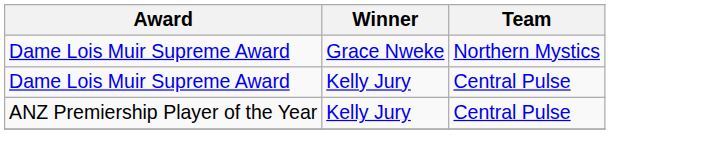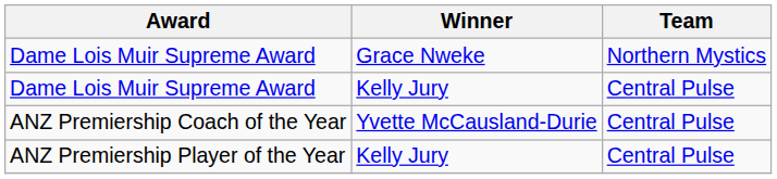 <table class="wikitable collapsible">
 <tr>
 <th>Award</th>
 <th>Winner</th>
 <th>Team</th>
 </tr>
 <tr>
 <td><a href='#'>Dame Lois Muir Supreme Award</a></td>
 <td><a href='#'>Grace Nweke</a></td>
 <td><a href='#'>Northern Mystics</a></td>
 </tr>
 <tr>
 <td><a href='#'>Dame Lois Muir Supreme Award</a></td>
 <td><a href='#'>Kelly Jury</a></td>
 <td><a href='#'>Central Pulse</a></td>
 </tr>
 <tr>
+<td>ANZ Premiership Coach of the Year</td>
+<td><a href='#'>Yvette McCausland-Durie</a></td>
+<td><a href='#'>Central Pulse</a></td>
+</tr>
+<tr>
 <td>ANZ Premiership Player of the Year</td>
 <td><a href='#'>Kelly Jury</a></td>
 <td><a href='#'>Central Pulse</a></td>
 </tr>
 <tr>
 </tr>
 </table>
